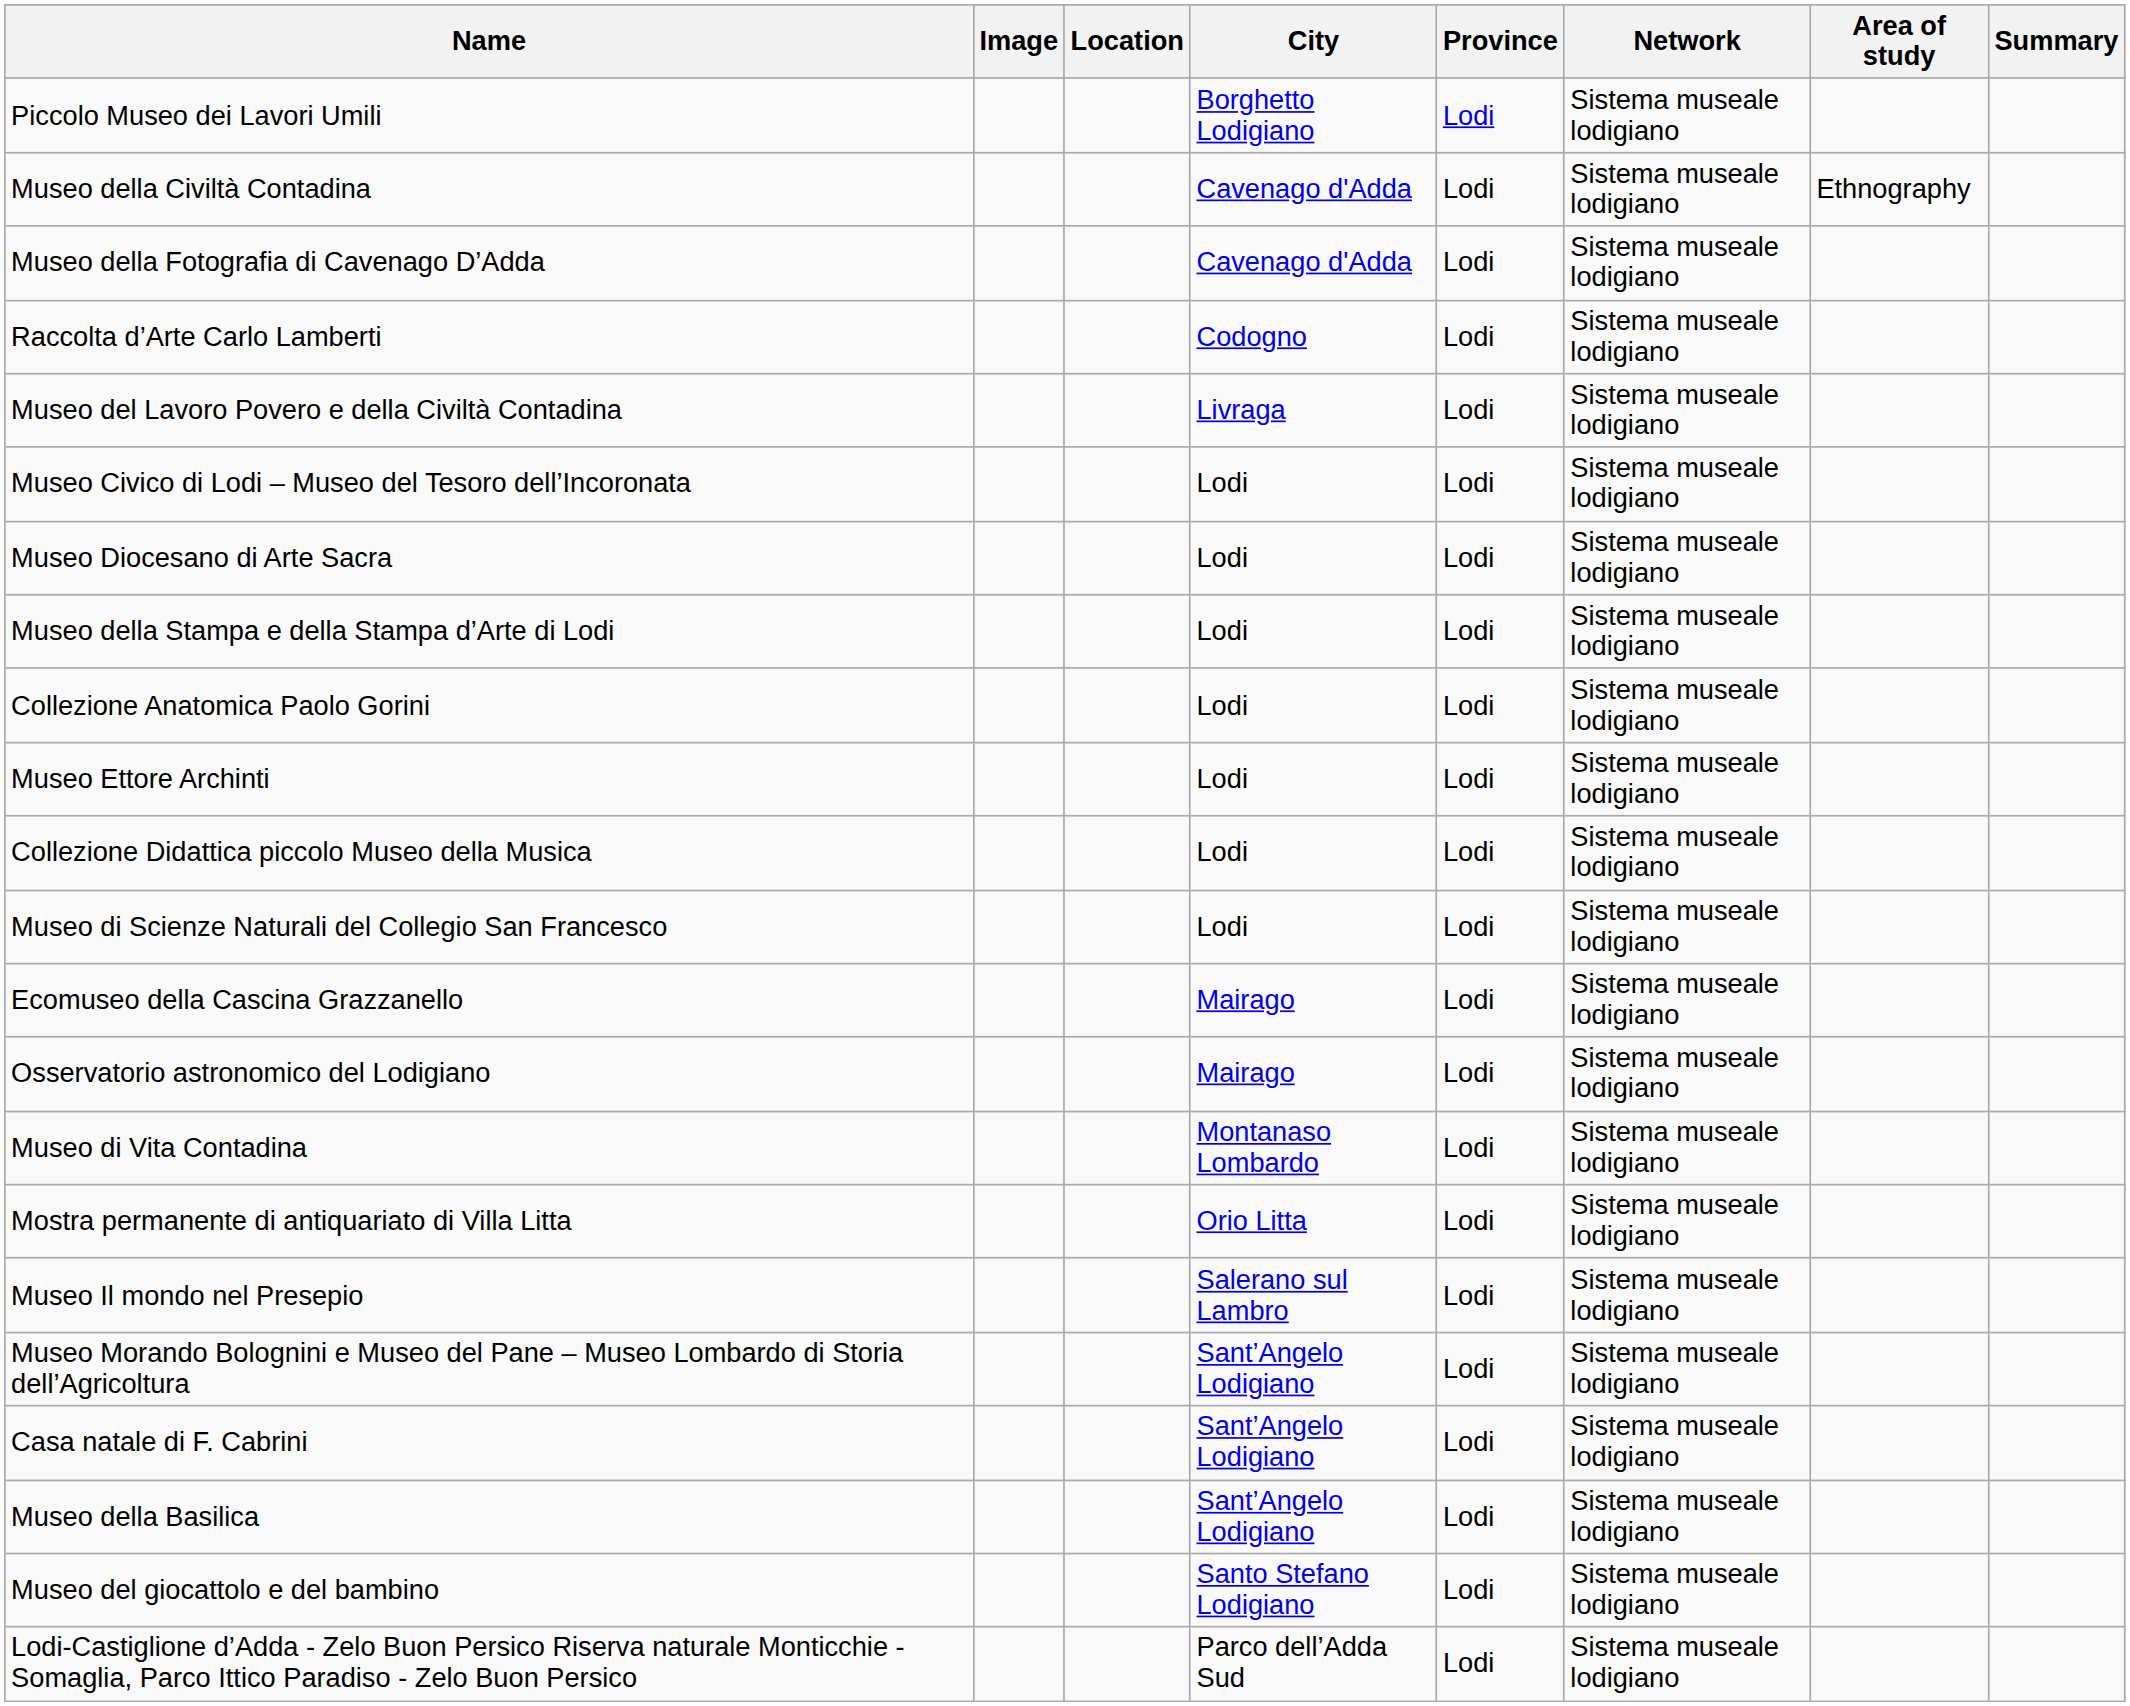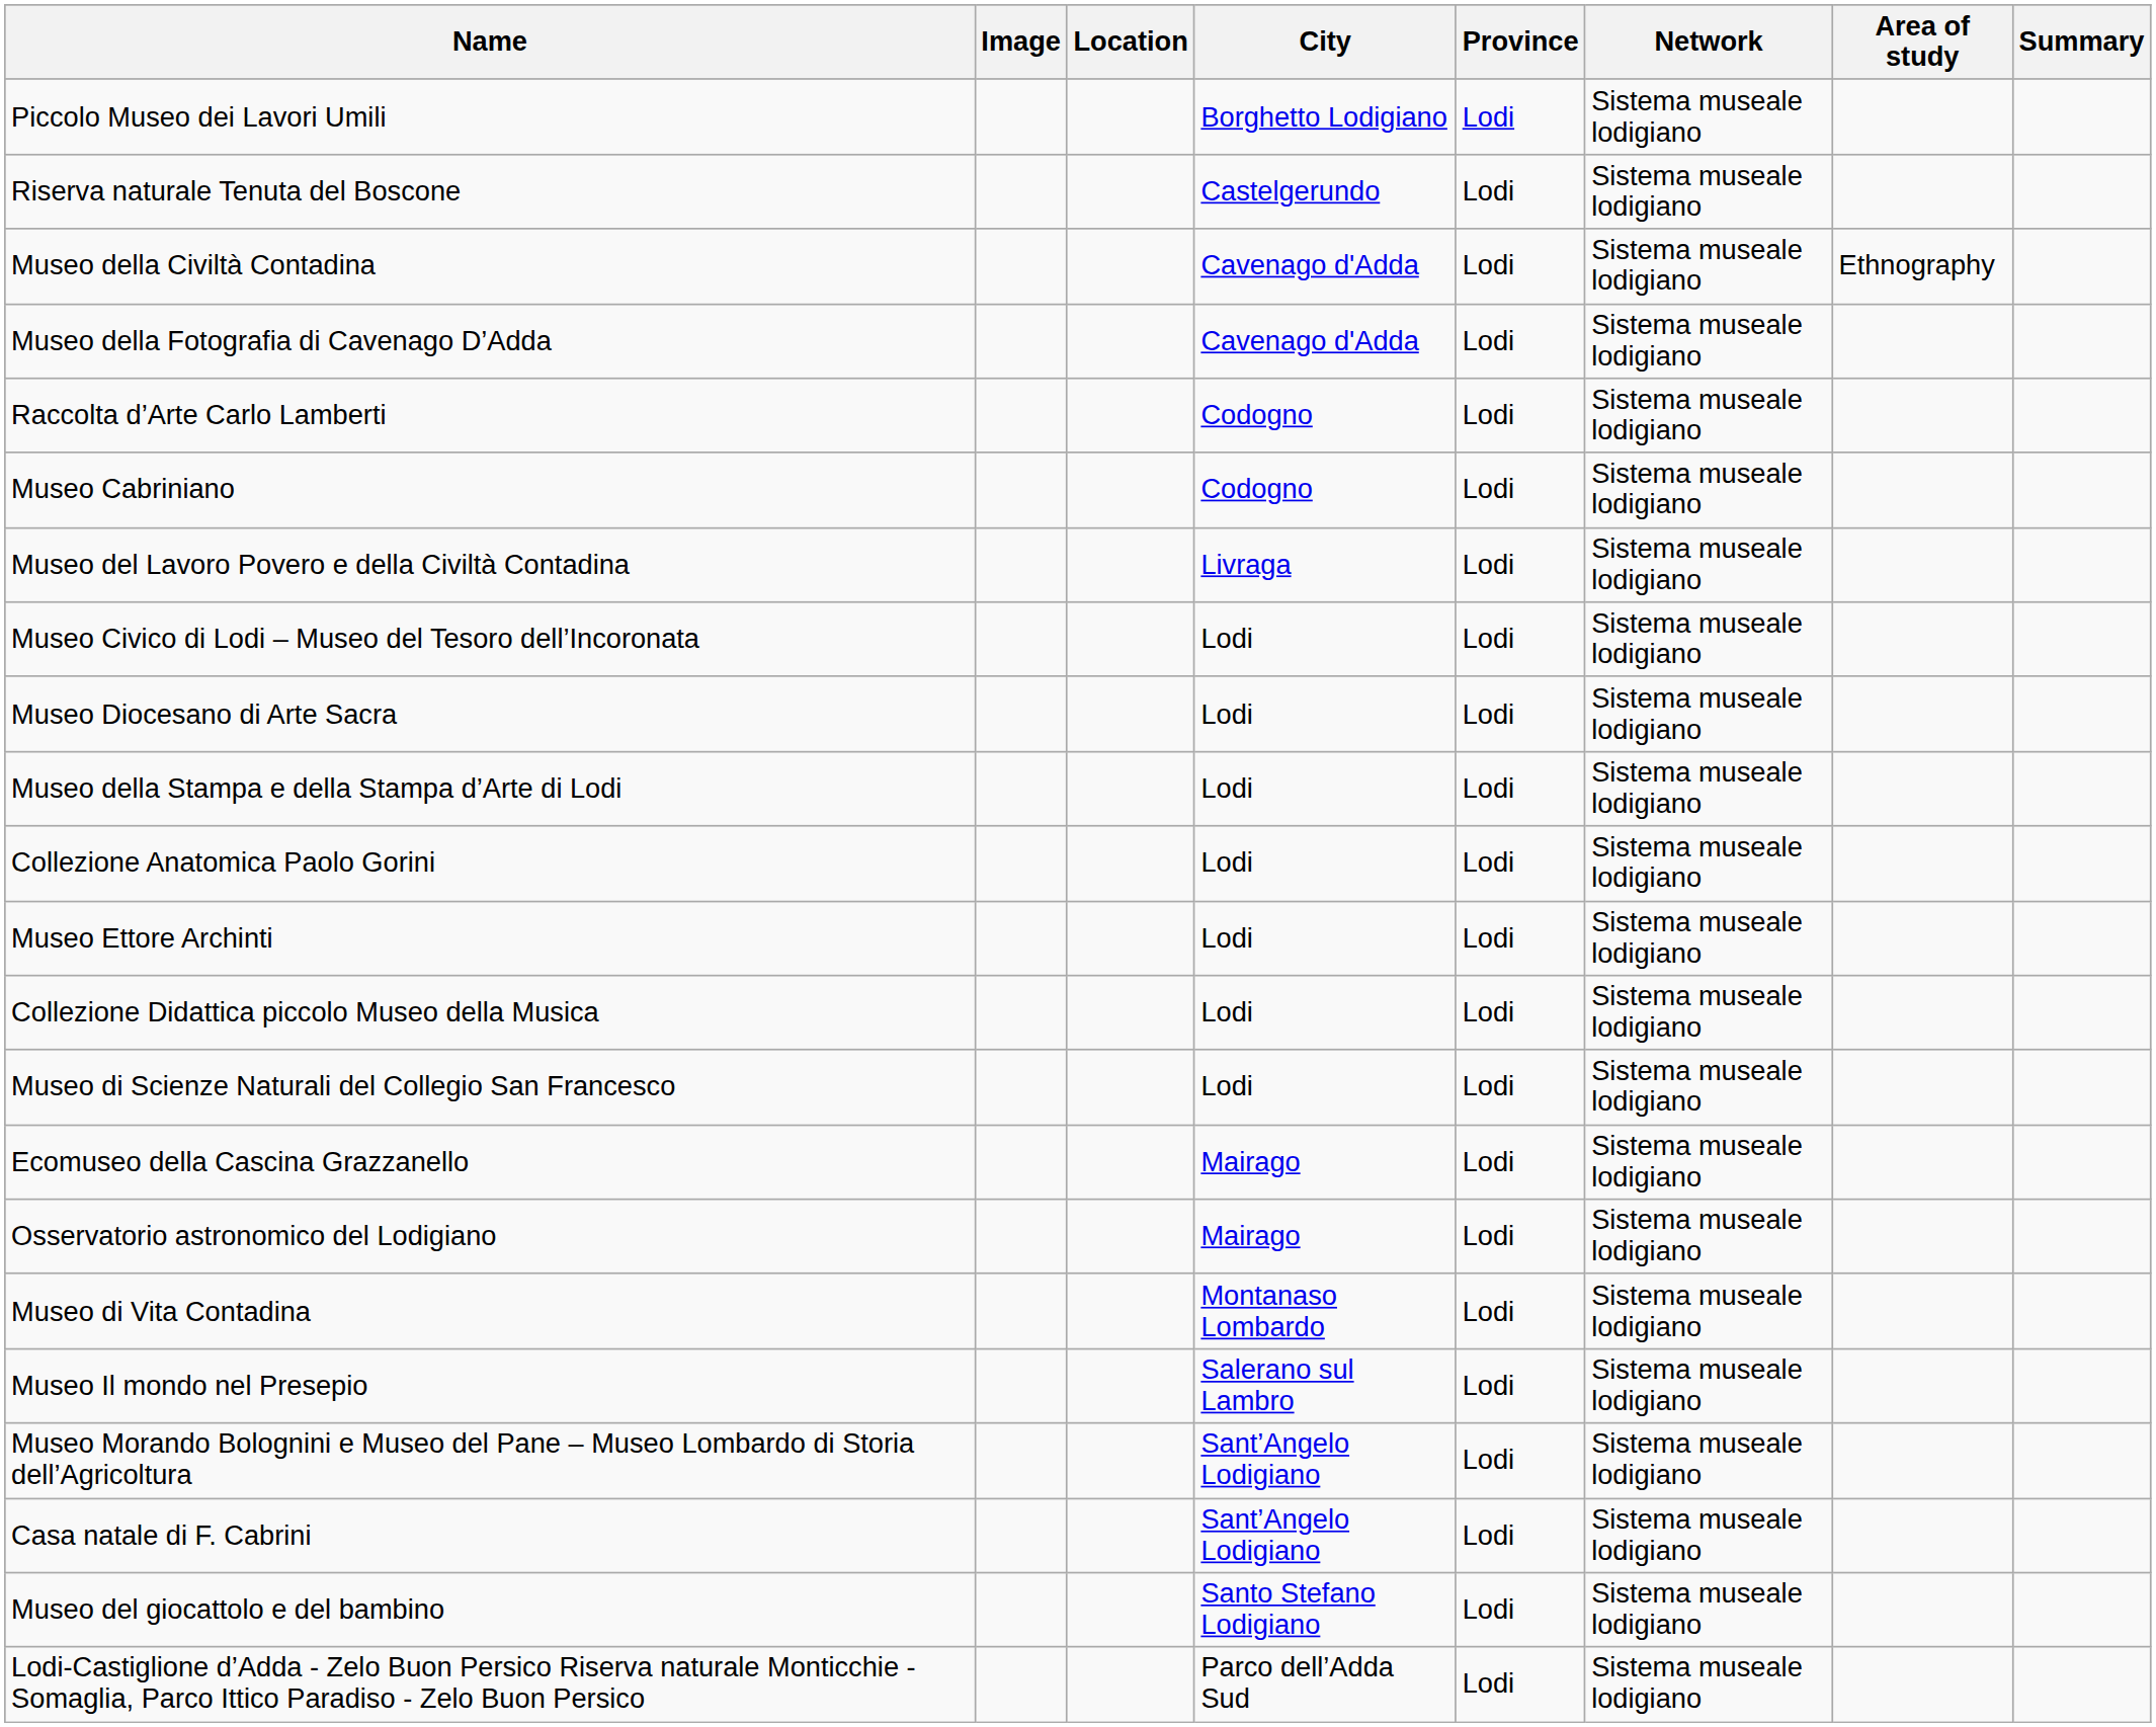 <table class="wikitable sortable">
 <tr>
 <th>Name</th>
 <th>Image</th>
 <th>Location</th>
 <th>City</th>
 <th>Province</th>
 <th>Network</th>
 <th>Area of study</th>
 <th>Summary</th>
 </tr>
 <tr>
 <td>Piccolo Museo dei Lavori Umili</td>
 <td></td>
 <td></td>
 <td><a href='#'>Borghetto Lodigiano</a></td>
 <td><a href='#'>Lodi</a></td>
+<td>Sistema museale lodigiano</td>
+<td></td>
+<td></td>
+</tr>
+<tr>
+<td>Riserva naturale Tenuta del Boscone</td>
+<td></td>
+<td></td>
+<td><a href='#'>Castelgerundo</a></td>
+<td>Lodi</td>
 <td>Sistema museale lodigiano</td>
 <td></td>
 <td></td>
 </tr>
 <tr>
 <td>Museo della Civiltà Contadina</td>
 <td></td>
 <td></td>
 <td><a href='#'>Cavenago d'Adda</a></td>
 <td>Lodi</td>
 <td>Sistema museale lodigiano</td>
 <td>Ethnography</td>
 <td></td>
 </tr>
 <tr>
 <td>Museo della Fotografia di Cavenago D’Adda</td>
 <td></td>
 <td></td>
 <td><a href='#'>Cavenago d'Adda</a></td>
 <td>Lodi</td>
 <td>Sistema museale lodigiano</td>
 <td></td>
 <td></td>
 </tr>
 <tr>
 <td>Raccolta d’Arte Carlo Lamberti</td>
+<td></td>
+<td></td>
+<td><a href='#'>Codogno</a></td>
+<td>Lodi</td>
+<td>Sistema museale lodigiano</td>
+<td></td>
+<td></td>
+</tr>
+<tr>
+<td>Museo Cabriniano</td>
 <td></td>
 <td></td>
 <td><a href='#'>Codogno</a></td>
 <td>Lodi</td>
 <td>Sistema museale lodigiano</td>
 <td></td>
 <td></td>
 </tr>
 <tr>
 <td>Museo del Lavoro Povero e della Civiltà Contadina</td>
 <td></td>
 <td></td>
 <td><a href='#'>Livraga</a></td>
 <td>Lodi</td>
 <td>Sistema museale lodigiano</td>
 <td></td>
 <td></td>
 </tr>
 <tr>
 <td>Museo Civico di Lodi – Museo del Tesoro dell’Incoronata</td>
 <td></td>
 <td></td>
 <td>Lodi</td>
 <td>Lodi</td>
 <td>Sistema museale lodigiano</td>
 <td></td>
 <td></td>
 </tr>
 <tr>
 <td>Museo Diocesano di Arte Sacra</td>
 <td></td>
 <td></td>
 <td>Lodi</td>
 <td>Lodi</td>
 <td>Sistema museale lodigiano</td>
 <td></td>
 <td></td>
 </tr>
 <tr>
 <td>Museo della Stampa e della Stampa d’Arte di Lodi</td>
 <td></td>
 <td></td>
 <td>Lodi</td>
 <td>Lodi</td>
 <td>Sistema museale lodigiano</td>
 <td></td>
 <td></td>
 </tr>
 <tr>
 <td>Collezione Anatomica Paolo Gorini</td>
 <td></td>
 <td></td>
 <td>Lodi</td>
 <td>Lodi</td>
 <td>Sistema museale lodigiano</td>
 <td></td>
 <td></td>
 </tr>
 <tr>
 <td>Museo Ettore Archinti</td>
 <td></td>
 <td></td>
 <td>Lodi</td>
 <td>Lodi</td>
 <td>Sistema museale lodigiano</td>
 <td></td>
 <td></td>
 </tr>
 <tr>
 <td>Collezione Didattica piccolo Museo della Musica</td>
 <td></td>
 <td></td>
 <td>Lodi</td>
 <td>Lodi</td>
 <td>Sistema museale lodigiano</td>
 <td></td>
 <td></td>
 </tr>
 <tr>
 <td>Museo di Scienze Naturali del Collegio San Francesco</td>
 <td></td>
 <td></td>
 <td>Lodi</td>
 <td>Lodi</td>
 <td>Sistema museale lodigiano</td>
 <td></td>
 <td></td>
 </tr>
 <tr>
 <td>Ecomuseo della Cascina Grazzanello</td>
 <td></td>
 <td></td>
 <td><a href='#'>Mairago</a></td>
 <td>Lodi</td>
 <td>Sistema museale lodigiano</td>
 <td></td>
 <td></td>
 </tr>
 <tr>
 <td>Osservatorio astronomico del Lodigiano</td>
 <td></td>
 <td></td>
 <td><a href='#'>Mairago</a></td>
 <td>Lodi</td>
 <td>Sistema museale lodigiano</td>
 <td></td>
 <td></td>
 </tr>
 <tr>
 <td>Museo di Vita Contadina</td>
 <td></td>
 <td></td>
 <td><a href='#'>Montanaso Lombardo</a></td>
 <td>Lodi</td>
 <td>Sistema museale lodigiano</td>
 <td></td>
 <td></td>
 </tr>
 <tr>
-<td>Mostra permanente di antiquariato di Villa Litta</td>
-<td></td>
-<td></td>
-<td><a href='#'>Orio Litta</a></td>
-<td>Lodi</td>
-<td>Sistema museale lodigiano</td>
-<td></td>
-<td></td>
-</tr>
-<tr>
 <td>Museo Il mondo nel Presepio</td>
 <td></td>
 <td></td>
 <td><a href='#'>Salerano sul Lambro</a></td>
 <td>Lodi</td>
 <td>Sistema museale lodigiano</td>
 <td></td>
 <td></td>
 </tr>
 <tr>
 <td>Museo Morando Bolognini e Museo del Pane – Museo Lombardo di Storia dell’Agricoltura</td>
 <td></td>
 <td></td>
 <td><a href='#'>Sant’Angelo Lodigiano</a></td>
 <td>Lodi</td>
 <td>Sistema museale lodigiano</td>
 <td></td>
 <td></td>
 </tr>
 <tr>
 <td>Casa natale di F. Cabrini</td>
 <td></td>
 <td></td>
 <td><a href='#'>Sant’Angelo Lodigiano</a></td>
 <td>Lodi</td>
 <td>Sistema museale lodigiano</td>
 <td></td>
 <td></td>
 </tr>
 <tr>
-<td>Museo della Basilica</td>
-<td></td>
-<td></td>
-<td><a href='#'>Sant’Angelo Lodigiano</a></td>
-<td>Lodi</td>
-<td>Sistema museale lodigiano</td>
-<td></td>
-<td></td>
-</tr>
-<tr>
 <td>Museo del giocattolo e del bambino</td>
 <td></td>
 <td></td>
 <td><a href='#'>Santo Stefano Lodigiano</a></td>
 <td>Lodi</td>
 <td>Sistema museale lodigiano</td>
 <td></td>
 <td></td>
 </tr>
 <tr>
 <td>Lodi-Castiglione d’Adda - Zelo Buon Persico Riserva naturale Monticchie - Somaglia, Parco Ittico Paradiso - Zelo Buon Persico</td>
 <td></td>
 <td></td>
 <td>Parco dell’Adda Sud</td>
 <td>Lodi</td>
 <td>Sistema museale lodigiano</td>
 <td></td>
 <td></td>
 </tr>
 </table>
